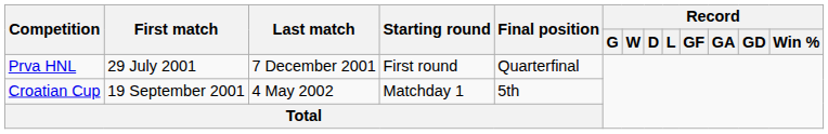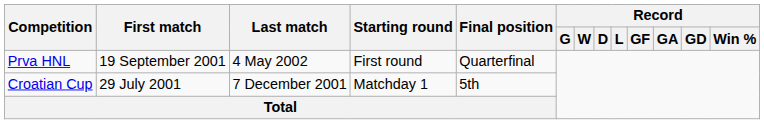 <table class="wikitable" style="text-align: center">
 <tr>
 <th rowspan="2">Competition</th>
 <th rowspan="2">First match</th>
 <th rowspan="2">Last match</th>
 <th rowspan="2">Starting round</th>
 <th rowspan="2">Final position</th>
 <th colspan="8">Record</th>
 </tr>
 <tr>
 <th>G</th>
 <th>W</th>
 <th>D</th>
 <th>L</th>
 <th>GF</th>
 <th>GA</th>
 <th>GD</th>
 <th>Win %</th>
 </tr>
 <tr>
 <td align=left><a href='#'>Prva HNL</a></td>
-<td align=left>29 July 2001</td>
-<td align=left>7 December 2001</td>
+<td align=left>19 September 2001</td>
+<td align=left>4 May 2002</td>
 <td align=left>First round</td>
 <td align=left>Quarterfinal<br></td>
 </tr>
 <tr>
 <td align=left><a href='#'>Croatian Cup</a></td>
-<td align=left>19 September 2001</td>
-<td align=left>4 May 2002</td>
+<td align=left>29 July 2001</td>
+<td align=left>7 December 2001</td>
 <td align=left>Matchday 1</td>
 <td align=left>5th<br></td>
 </tr>
 <tr>
 <th colspan="5">Total<br></th>
 </tr>
 </table>
